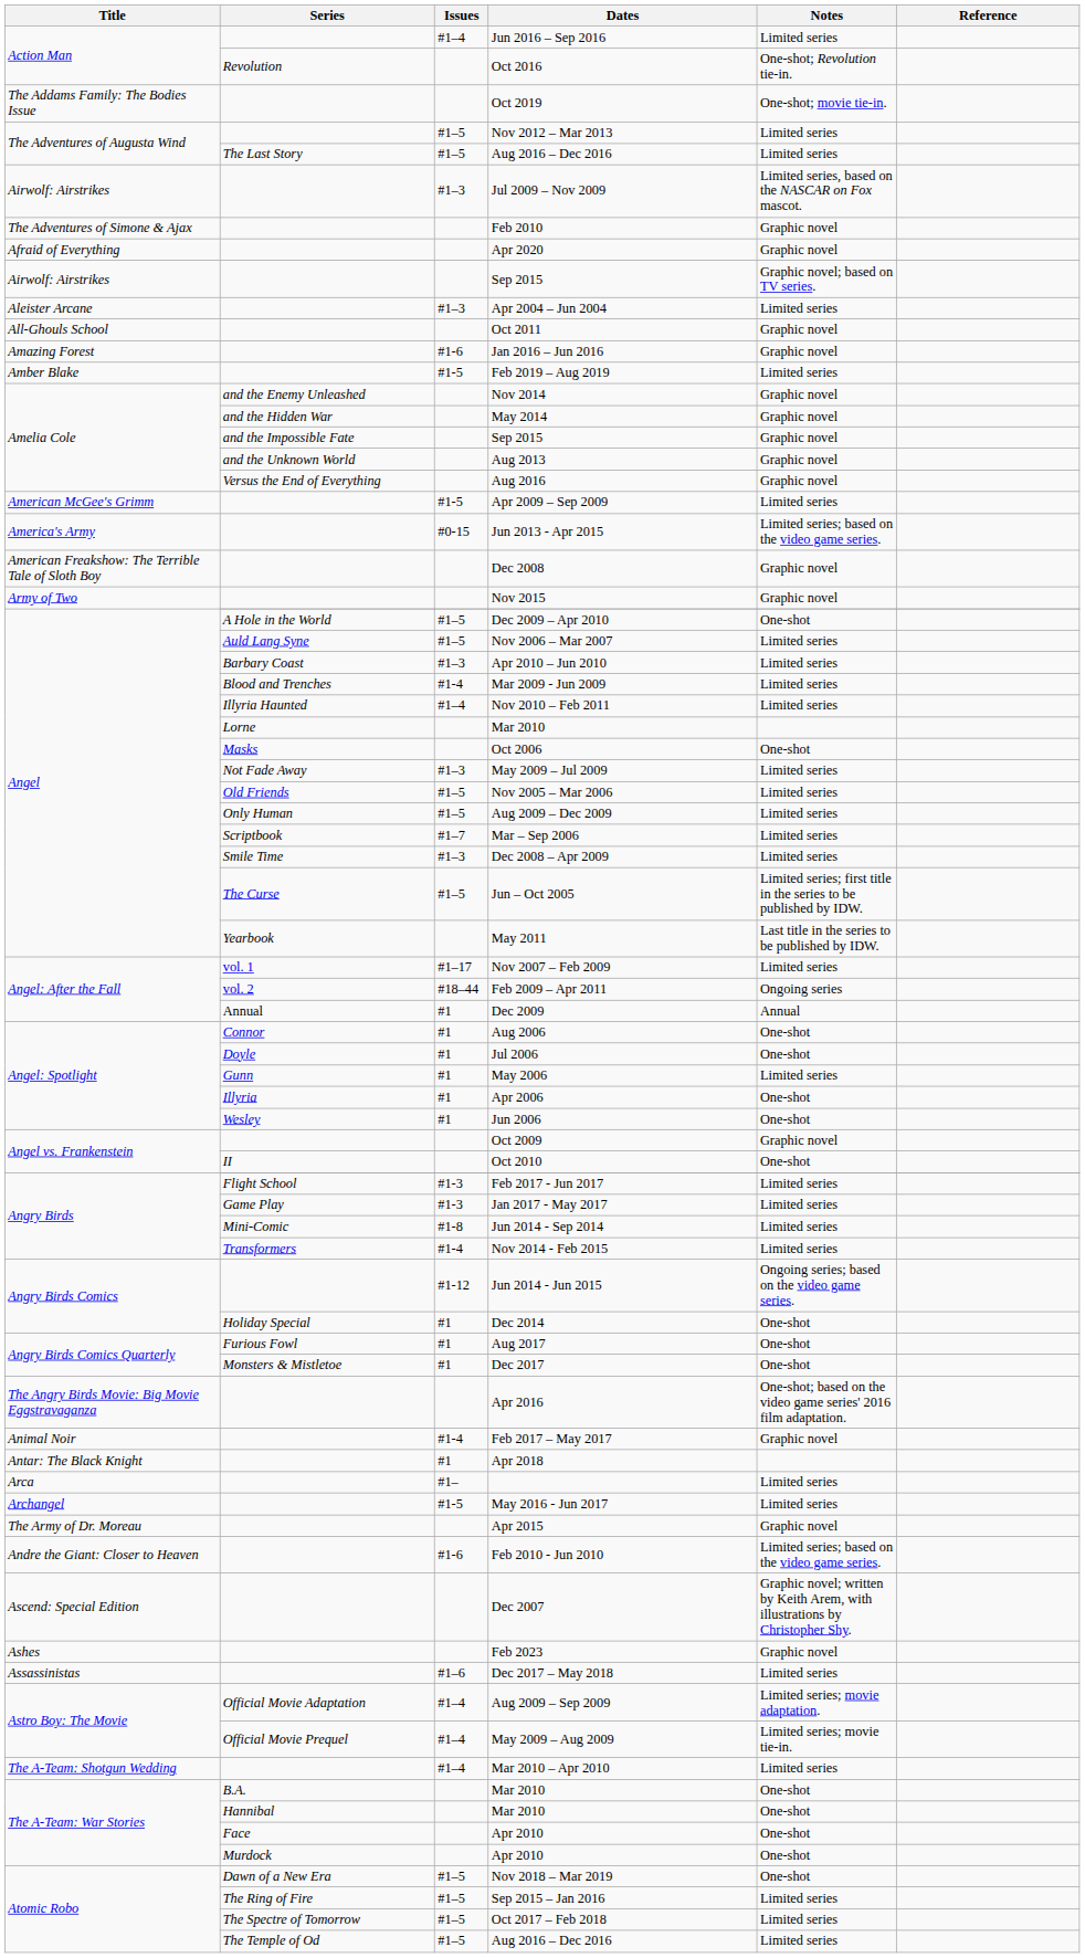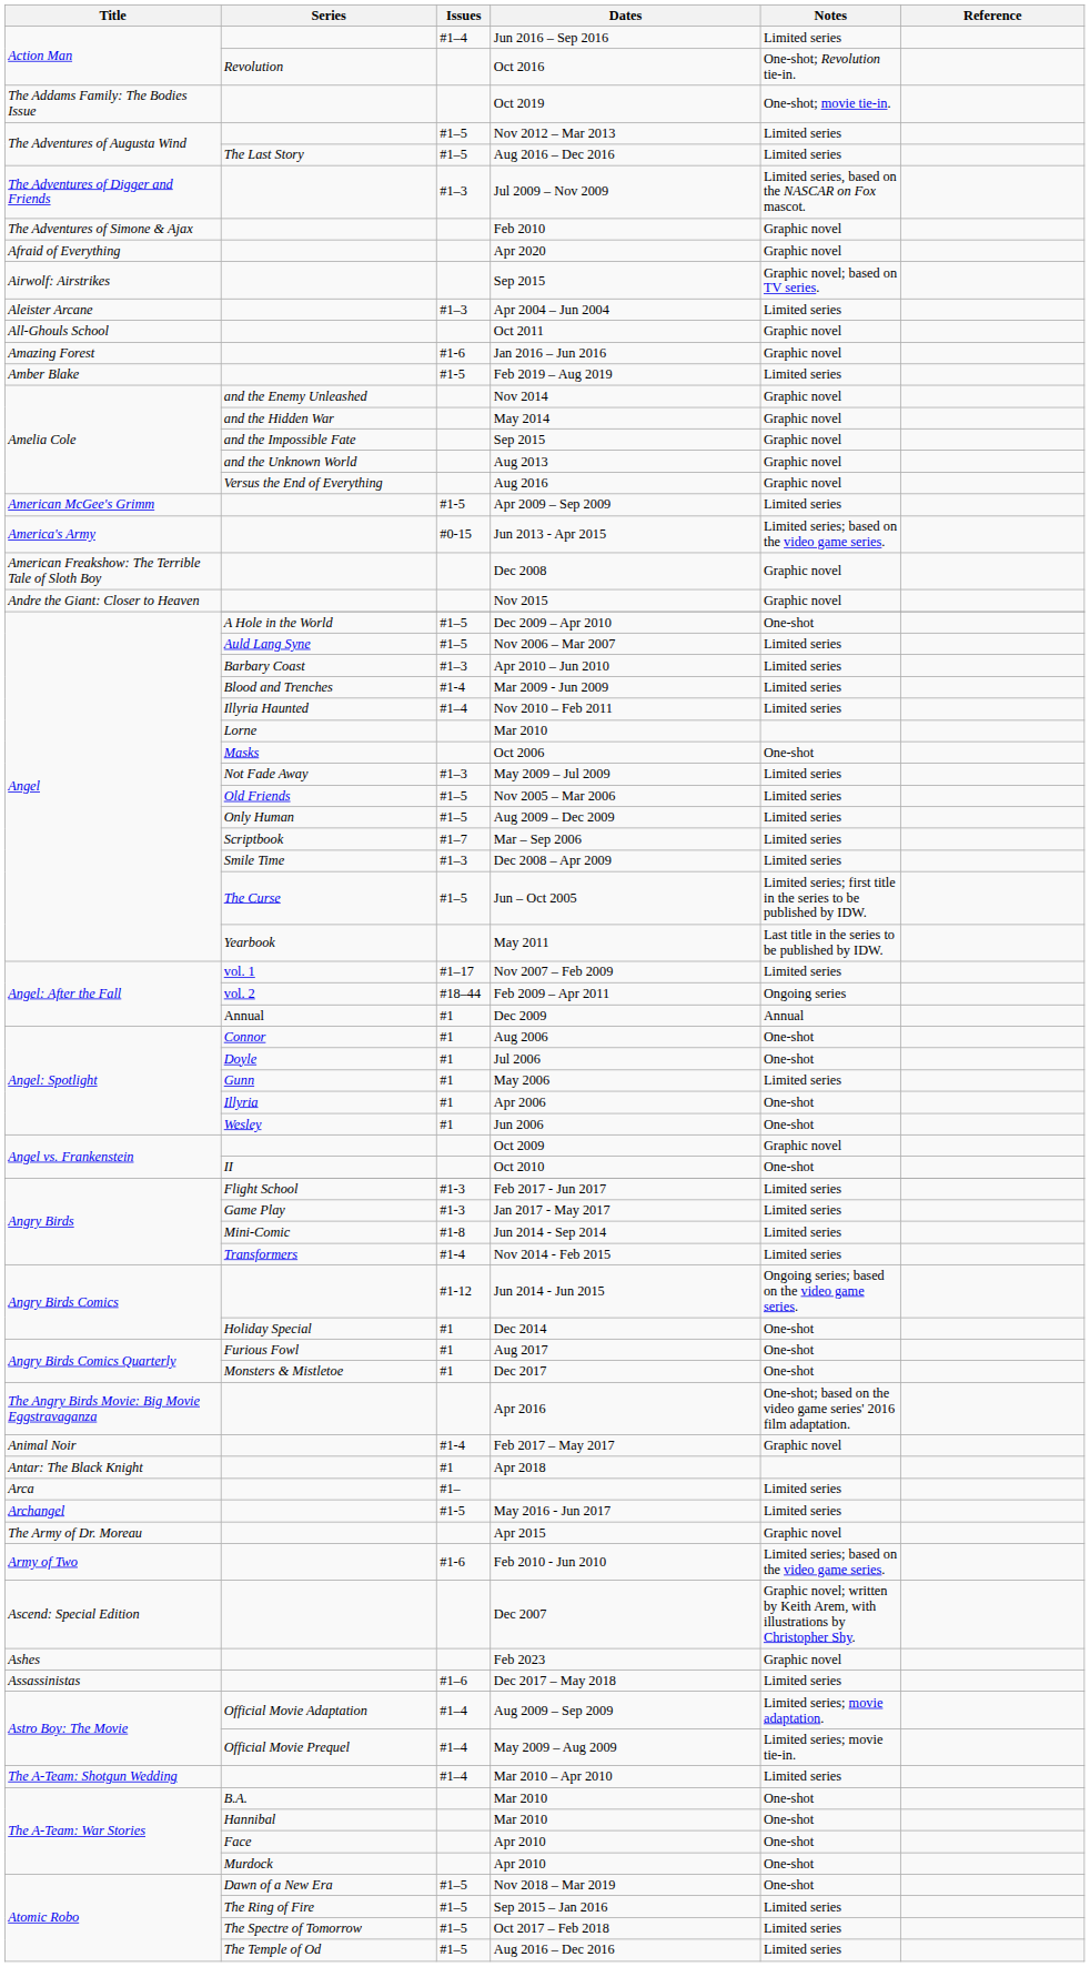 <table class="wikitable sortable" style="width:100%;">
 <tr>
 <th width=20%>Title</th>
 <th width=20%>Series</th>
 <th width=5%>Issues</th>
 <th width=25%>Dates</th>
 <th width=13%>Notes</th>
 <th>Reference</th>
 </tr>
 <tr>
 <td rowspan="2"><em><a href='#'>Action Man</a></em></td>
 <td></td>
 <td>#1–4</td>
 <td>Jun 2016 – Sep 2016</td>
 <td>Limited series</td>
 <td></td>
 </tr>
 <tr>
 <td><em>Revolution</em></td>
 <td></td>
 <td>Oct 2016</td>
 <td>One-shot; <em>Revolution</em> tie-in.</td>
 <td></td>
 </tr>
 <tr>
 <td><em>The Addams Family: The Bodies Issue</em></td>
 <td></td>
 <td></td>
 <td>Oct 2019</td>
 <td>One-shot; <a href='#'>movie tie-in</a>.</td>
 <td></td>
 </tr>
 <tr>
 <td rowspan="2"><em>The Adventures of Augusta Wind</em></td>
 <td></td>
 <td>#1–5</td>
 <td>Nov 2012 – Mar 2013</td>
 <td>Limited series</td>
 <td></td>
 </tr>
 <tr>
 <td><em>The Last Story</em></td>
 <td>#1–5</td>
 <td>Aug 2016 – Dec 2016</td>
 <td>Limited series</td>
 <td></td>
 </tr>
 <tr>
-<td><em>Airwolf: Airstrikes</em></td>
+<td><em><a href='#'>The Adventures of Digger and Friends</a></em></td>
 <td></td>
 <td>#1–3</td>
 <td>Jul 2009 – Nov 2009</td>
 <td>Limited series, based on the <em>NASCAR on Fox</em> mascot.</td>
 <td></td>
 </tr>
 <tr>
 <td><em>The Adventures of Simone & Ajax</em></td>
 <td></td>
 <td></td>
 <td>Feb 2010</td>
 <td>Graphic novel</td>
 <td></td>
 </tr>
 <tr>
 <td><em>Afraid of Everything</em></td>
 <td></td>
 <td></td>
 <td>Apr 2020</td>
 <td>Graphic novel</td>
 <td></td>
 </tr>
 <tr>
 <td><em>Airwolf: Airstrikes</em></td>
 <td></td>
 <td></td>
 <td>Sep 2015</td>
 <td>Graphic novel; based on <a href='#'>TV series</a>.</td>
 <td></td>
 </tr>
 <tr>
 <td><em>Aleister Arcane</em></td>
 <td></td>
 <td>#1–3</td>
 <td>Apr 2004 – Jun 2004</td>
 <td>Limited series</td>
 <td></td>
 </tr>
 <tr>
 <td><em>All-Ghouls School</em></td>
 <td></td>
 <td></td>
 <td>Oct 2011</td>
 <td>Graphic novel</td>
 <td></td>
 </tr>
 <tr>
 <td><em>Amazing Forest</em></td>
 <td></td>
 <td>#1-6</td>
 <td>Jan 2016 – Jun 2016</td>
 <td>Graphic novel</td>
 <td></td>
 </tr>
 <tr>
 <td><em>Amber Blake</em></td>
 <td></td>
 <td>#1-5</td>
 <td>Feb 2019 – Aug 2019</td>
 <td>Limited series</td>
 <td></td>
 </tr>
 <tr>
 <td rowspan="5"><em>Amelia Cole</em></td>
 <td><em>and the Enemy Unleashed</em></td>
 <td></td>
 <td>Nov 2014</td>
 <td>Graphic novel</td>
 <td></td>
 </tr>
 <tr>
 <td><em>and the Hidden War</em></td>
 <td></td>
 <td>May 2014</td>
 <td>Graphic novel</td>
 <td></td>
 </tr>
 <tr>
 <td><em>and the Impossible Fate</em></td>
 <td></td>
 <td>Sep 2015</td>
 <td>Graphic novel</td>
 <td></td>
 </tr>
 <tr>
 <td><em>and the Unknown World</em></td>
 <td></td>
 <td>Aug 2013</td>
 <td>Graphic novel</td>
 <td></td>
 </tr>
 <tr>
 <td><em>Versus the End of Everything</em></td>
 <td></td>
 <td>Aug 2016</td>
 <td>Graphic novel</td>
 <td></td>
 </tr>
 <tr>
 <td><em><a href='#'>American McGee's Grimm</a></em></td>
 <td></td>
 <td>#1-5</td>
 <td>Apr 2009 – Sep 2009</td>
 <td>Limited series</td>
 <td></td>
 </tr>
 <tr>
 <td><em><a href='#'>America's Army</a></em></td>
 <td></td>
 <td>#0-15</td>
 <td>Jun 2013 - Apr 2015</td>
 <td>Limited series; based on the <a href='#'>video game series</a>.</td>
 <td></td>
 </tr>
 <tr>
 <td><em>American Freakshow: The Terrible Tale of Sloth Boy</em></td>
 <td></td>
 <td></td>
 <td>Dec 2008</td>
 <td>Graphic novel</td>
 <td></td>
 </tr>
 <tr>
-<td><em><a href='#'>Army of Two</a></em></td>
+<td><em>Andre the Giant: Closer to Heaven</em></td>
 <td></td>
 <td></td>
 <td>Nov 2015</td>
 <td>Graphic novel</td>
 <td></td>
 </tr>
 <tr>
 <td rowspan="15"><em><a href='#'>Angel</a></em></td>
 </tr>
 <tr>
 <td><em>A Hole in the World</em></td>
 <td>#1–5</td>
 <td>Dec 2009 – Apr 2010</td>
 <td>One-shot</td>
 <td></td>
 </tr>
 <tr>
 <td><em><a href='#'>Auld Lang Syne</a></em></td>
 <td>#1–5</td>
 <td>Nov 2006 – Mar 2007</td>
 <td>Limited series</td>
 <td></td>
 </tr>
 <tr>
 <td><em>Barbary Coast</em></td>
 <td>#1–3</td>
 <td>Apr 2010 – Jun 2010</td>
 <td>Limited series</td>
 <td></td>
 </tr>
 <tr>
 <td><em>Blood and Trenches</em></td>
 <td>#1-4</td>
 <td>Mar 2009 - Jun 2009</td>
 <td>Limited series</td>
 <td></td>
 </tr>
 <tr>
 <td><em>Illyria Haunted</em></td>
 <td>#1–4</td>
 <td>Nov 2010 – Feb 2011</td>
 <td>Limited series</td>
 <td></td>
 </tr>
 <tr>
 <td><em>Lorne</em></td>
 <td></td>
 <td>Mar 2010</td>
 <td></td>
 <td></td>
 </tr>
 <tr>
 <td><em><a href='#'>Masks</a></em></td>
 <td></td>
 <td>Oct 2006</td>
 <td>One-shot</td>
 <td></td>
 </tr>
 <tr>
 <td><em>Not Fade Away</em></td>
 <td>#1–3</td>
 <td>May 2009 – Jul 2009</td>
 <td>Limited series</td>
 <td></td>
 </tr>
 <tr>
 <td><em><a href='#'>Old Friends</a></em></td>
 <td>#1–5</td>
 <td>Nov 2005 – Mar 2006</td>
 <td>Limited series</td>
 <td></td>
 </tr>
 <tr>
 <td><em>Only Human</em></td>
 <td>#1–5</td>
 <td>Aug 2009 – Dec 2009</td>
 <td>Limited series</td>
 <td></td>
 </tr>
 <tr>
 <td><em>Scriptbook</em></td>
 <td>#1–7</td>
 <td>Mar – Sep 2006</td>
 <td>Limited series</td>
 <td></td>
 </tr>
 <tr>
 <td><em>Smile Time</em></td>
 <td>#1–3</td>
 <td>Dec 2008 – Apr 2009</td>
 <td>Limited series</td>
 <td></td>
 </tr>
 <tr>
 <td><em><a href='#'>The Curse</a></em></td>
 <td>#1–5</td>
 <td>Jun – Oct 2005</td>
 <td>Limited series; first title in the series to be published by IDW.</td>
 <td></td>
 </tr>
 <tr>
 <td><em>Yearbook</em></td>
 <td></td>
 <td>May 2011</td>
 <td>Last title in the series to be published by IDW.</td>
 <td></td>
 </tr>
 <tr>
 <td rowspan="3"><em><a href='#'>Angel: After the Fall</a></em></td>
 <td><a href='#'>vol. 1</a></td>
 <td>#1–17</td>
 <td>Nov 2007 – Feb 2009</td>
 <td>Limited series</td>
 <td></td>
 </tr>
 <tr>
 <td><a href='#'>vol. 2</a></td>
 <td>#18–44</td>
 <td>Feb 2009 – Apr 2011</td>
 <td>Ongoing series</td>
 <td></td>
 </tr>
 <tr>
 <td>Annual</td>
 <td>#1</td>
 <td>Dec 2009</td>
 <td>Annual</td>
 <td></td>
 </tr>
 <tr>
 <td rowspan="5"><em><a href='#'>Angel: Spotlight</a></em></td>
 <td><em><a href='#'>Connor</a></em></td>
 <td>#1</td>
 <td>Aug 2006</td>
 <td>One-shot</td>
 <td></td>
 </tr>
 <tr>
 <td><em><a href='#'>Doyle</a></em></td>
 <td>#1</td>
 <td>Jul 2006</td>
 <td>One-shot</td>
 <td></td>
 </tr>
 <tr>
 <td><em><a href='#'>Gunn</a></em></td>
 <td>#1</td>
 <td>May 2006</td>
 <td>Limited series</td>
 <td></td>
 </tr>
 <tr>
 <td><em><a href='#'>Illyria</a></em></td>
 <td>#1</td>
 <td>Apr 2006</td>
 <td>One-shot</td>
 <td></td>
 </tr>
 <tr>
 <td><em><a href='#'>Wesley</a></em></td>
 <td>#1</td>
 <td>Jun 2006</td>
 <td>One-shot</td>
 <td></td>
 </tr>
 <tr>
 <td rowspan="2"><em><a href='#'>Angel vs. Frankenstein</a></em></td>
 <td></td>
 <td></td>
 <td>Oct 2009</td>
 <td>Graphic novel</td>
 <td></td>
 </tr>
 <tr>
 <td><em>II</em></td>
 <td></td>
 <td>Oct 2010</td>
 <td>One-shot</td>
 <td></td>
 </tr>
 <tr>
 <td rowspan="5"><em><a href='#'>Angry Birds</a></em></td>
 </tr>
 <tr>
 <td><em>Flight School</em></td>
 <td>#1-3</td>
 <td>Feb 2017 - Jun 2017</td>
 <td>Limited series</td>
 <td></td>
 </tr>
 <tr>
 <td><em>Game Play</em></td>
 <td>#1-3</td>
 <td>Jan 2017 - May 2017</td>
 <td>Limited series</td>
 <td></td>
 </tr>
 <tr>
 <td><em>Mini-Comic</em></td>
 <td>#1-8</td>
 <td>Jun 2014 - Sep 2014</td>
 <td>Limited series</td>
 <td></td>
 </tr>
 <tr>
 <td><em><a href='#'>Transformers</a></em></td>
 <td>#1-4</td>
 <td>Nov 2014 - Feb 2015</td>
 <td>Limited series</td>
 <td></td>
 </tr>
 <tr>
 <td rowspan="2"><em><a href='#'>Angry Birds Comics</a></em></td>
 <td></td>
 <td>#1-12</td>
 <td>Jun 2014 - Jun 2015</td>
 <td>Ongoing series; based on the <a href='#'>video game series</a>.</td>
 <td></td>
 </tr>
 <tr>
 <td><em>Holiday Special</em></td>
 <td>#1</td>
 <td>Dec 2014</td>
 <td>One-shot</td>
 <td></td>
 </tr>
 <tr>
 <td rowspan="2"><em><a href='#'>Angry Birds Comics Quarterly</a></em></td>
 <td><em>Furious Fowl</em></td>
 <td>#1</td>
 <td>Aug 2017</td>
 <td>One-shot</td>
 <td></td>
 </tr>
 <tr>
 <td><em>Monsters & Mistletoe</em></td>
 <td>#1</td>
 <td>Dec 2017</td>
 <td>One-shot</td>
 <td></td>
 </tr>
 <tr>
 <td><em><a href='#'>The Angry Birds Movie: Big Movie Eggstravaganza</a></em></td>
 <td></td>
 <td></td>
 <td>Apr 2016</td>
 <td>One-shot; based on the video game series' 2016 film adaptation.</td>
 <td></td>
 </tr>
 <tr>
 <td><em>Animal Noir</em></td>
 <td></td>
 <td>#1-4</td>
 <td>Feb 2017 – May 2017</td>
 <td>Graphic novel</td>
 <td></td>
 </tr>
 <tr>
 <td><em>Antar: The Black Knight</em></td>
 <td></td>
 <td>#1</td>
 <td>Apr 2018</td>
 <td></td>
 <td></td>
 </tr>
 <tr>
 <td><em>Arca</em></td>
 <td></td>
 <td>#1–</td>
 <td></td>
 <td>Limited series</td>
 <td></td>
 </tr>
 <tr>
 <td><em><a href='#'>Archangel</a></em></td>
 <td></td>
 <td>#1-5</td>
 <td>May 2016 - Jun 2017</td>
 <td>Limited series</td>
 <td></td>
 </tr>
 <tr>
 <td><em>The Army of Dr. Moreau</em></td>
 <td></td>
 <td></td>
 <td>Apr 2015</td>
 <td>Graphic novel</td>
 <td></td>
 </tr>
 <tr>
-<td><em>Andre the Giant: Closer to Heaven</em></td>
+<td><em><a href='#'>Army of Two</a></em></td>
 <td></td>
 <td>#1-6</td>
 <td>Feb 2010 - Jun 2010</td>
 <td>Limited series; based on the <a href='#'>video game series</a>.</td>
 <td></td>
 </tr>
 <tr>
 <td><em>Ascend: Special Edition</em></td>
 <td></td>
 <td></td>
 <td>Dec 2007</td>
 <td>Graphic novel; written by Keith Arem, with illustrations by <a href='#'>Christopher Shy</a>.</td>
 <td></td>
 </tr>
 <tr>
 <td><em>Ashes</em></td>
 <td></td>
 <td></td>
 <td>Feb 2023</td>
 <td>Graphic novel</td>
 <td></td>
 </tr>
 <tr>
 <td><em>Assassinistas</em></td>
 <td></td>
 <td>#1–6</td>
 <td>Dec 2017 – May 2018</td>
 <td>Limited series</td>
 <td></td>
 </tr>
 <tr>
 <td rowspan="2"><em><a href='#'>Astro Boy: The Movie</a></em></td>
 <td><em>Official Movie Adaptation</em></td>
 <td>#1–4</td>
 <td>Aug 2009 – Sep 2009</td>
 <td>Limited series; <a href='#'>movie adaptation</a>.</td>
 <td></td>
 </tr>
 <tr>
 <td><em>Official Movie Prequel</em></td>
 <td>#1–4</td>
 <td>May 2009 – Aug 2009</td>
 <td>Limited series; movie tie-in.</td>
 <td></td>
 </tr>
 <tr>
 <td><em><a href='#'>The A-Team: Shotgun Wedding</a></em></td>
 <td></td>
 <td>#1–4</td>
 <td>Mar 2010 – Apr 2010</td>
 <td>Limited series</td>
 <td></td>
 </tr>
 <tr>
 <td rowspan="4"><em><a href='#'>The A-Team: War Stories</a></em></td>
 <td><em>B.A.</em></td>
 <td></td>
 <td>Mar 2010</td>
 <td>One-shot</td>
 <td></td>
 </tr>
 <tr>
 <td><em>Hannibal</em></td>
 <td></td>
 <td>Mar 2010</td>
 <td>One-shot</td>
 <td></td>
 </tr>
 <tr>
 <td><em>Face</em></td>
 <td></td>
 <td>Apr 2010</td>
 <td>One-shot</td>
 <td></td>
 </tr>
 <tr>
 <td><em>Murdock</em></td>
 <td></td>
 <td>Apr 2010</td>
 <td>One-shot</td>
 <td></td>
 </tr>
 <tr>
 <td rowspan="4"><em><a href='#'>Atomic Robo</a></em></td>
 <td><em>Dawn of a New Era</em></td>
 <td>#1–5</td>
 <td>Nov 2018 – Mar 2019</td>
 <td>One-shot</td>
 <td></td>
 </tr>
 <tr>
 <td><em>The Ring of Fire</em></td>
 <td>#1–5</td>
 <td>Sep 2015 – Jan 2016</td>
 <td>Limited series</td>
 <td></td>
 </tr>
 <tr>
 <td><em>The Spectre of Tomorrow</em></td>
 <td>#1–5</td>
 <td>Oct 2017 – Feb 2018</td>
 <td>Limited series</td>
 <td></td>
 </tr>
 <tr>
 <td><em>The Temple of Od</em></td>
 <td>#1–5</td>
 <td>Aug 2016 – Dec 2016</td>
 <td>Limited series</td>
 <td></td>
 </tr>
 </table>
